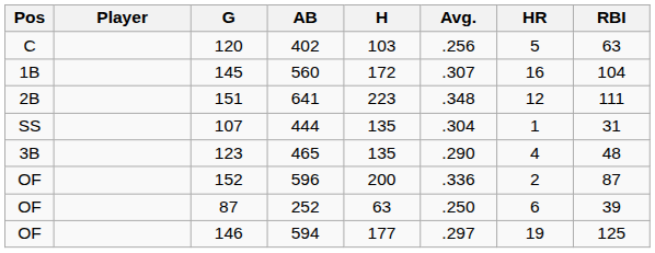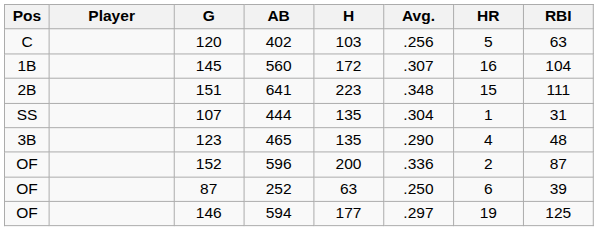 <table class="wikitable sortable">
 <tr>
 <th bgcolor="#DDDDFF" width="5%">Pos</th>
 <th bgcolor="#DDDDFF" width="16%">Player</th>
 <th bgcolor="#DDDDFF" width="9%">G</th>
 <th bgcolor="#DDDDFF" width="9%">AB</th>
 <th bgcolor="#DDDDFF" width="9%">H</th>
 <th bgcolor="#DDDDFF" width="9%">Avg.</th>
 <th bgcolor="#DDDDFF" width="9%">HR</th>
 <th bgcolor="#DDDDFF" width="9%">RBI</th>
 </tr>
 <tr align="center">
 <td>C</td>
 <td></td>
 <td>120</td>
 <td>402</td>
 <td>103</td>
 <td>.256</td>
 <td>5</td>
 <td>63</td>
 </tr>
 <tr align="center">
 <td>1B</td>
 <td></td>
 <td>145</td>
 <td>560</td>
 <td>172</td>
 <td>.307</td>
 <td>16</td>
 <td>104</td>
 </tr>
 <tr align="center">
 <td>2B</td>
 <td></td>
 <td>151</td>
 <td>641</td>
 <td>223</td>
 <td>.348</td>
-<td>12</td>
+<td>15</td>
 <td>111</td>
 </tr>
 <tr align="center">
 <td>SS</td>
 <td></td>
 <td>107</td>
 <td>444</td>
 <td>135</td>
 <td>.304</td>
 <td>1</td>
 <td>31</td>
 </tr>
 <tr align="center">
 <td>3B</td>
 <td></td>
 <td>123</td>
 <td>465</td>
 <td>135</td>
 <td>.290</td>
 <td>4</td>
 <td>48</td>
 </tr>
 <tr align="center">
 <td>OF</td>
 <td></td>
 <td>152</td>
 <td>596</td>
 <td>200</td>
 <td>.336</td>
 <td>2</td>
 <td>87</td>
 </tr>
 <tr align="center">
 <td>OF</td>
 <td></td>
 <td>87</td>
 <td>252</td>
 <td>63</td>
 <td>.250</td>
 <td>6</td>
 <td>39</td>
 </tr>
 <tr align="center">
 <td>OF</td>
 <td></td>
 <td>146</td>
 <td>594</td>
 <td>177</td>
 <td>.297</td>
 <td>19</td>
 <td>125</td>
 </tr>
 </table>
